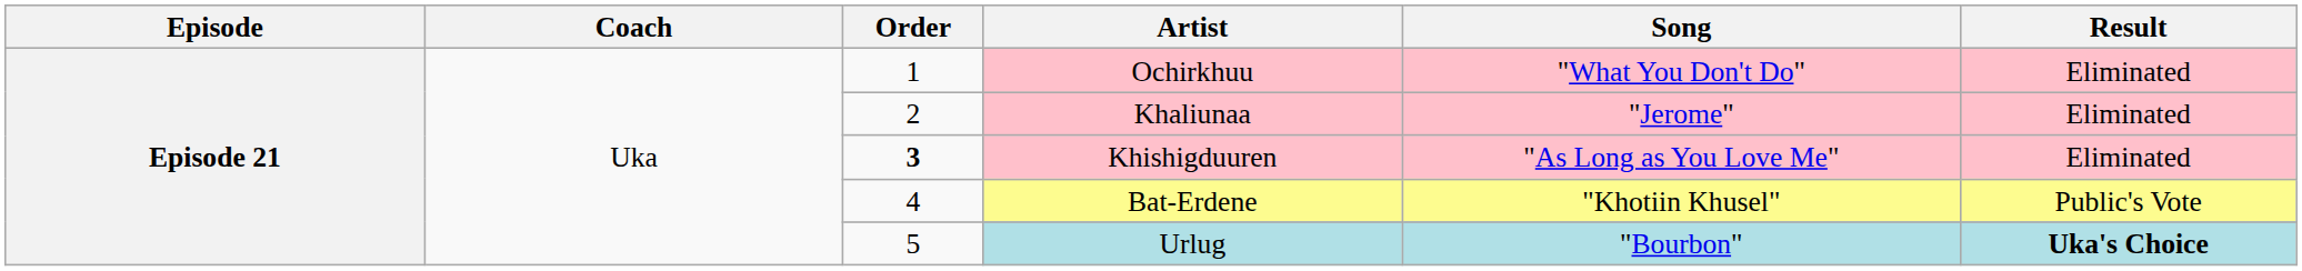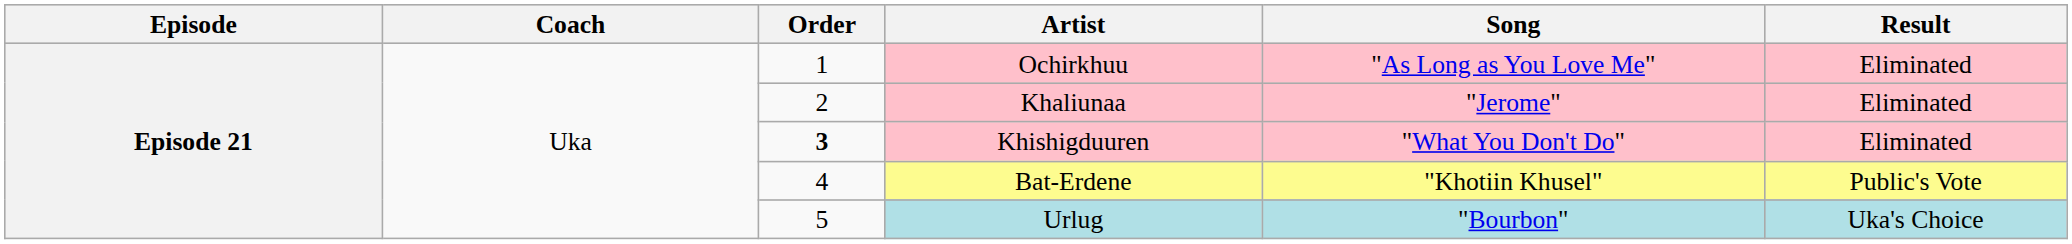 <table class="wikitable" style="text-align:center; line-height:17px; width:65%;">
 <tr>
 <th width="15%">Episode</th>
 <th width="15%">Coach</th>
 <th width="05%">Order</th>
 <th width="15%">Artist</th>
 <th width="20%">Song</th>
 <th width="12%">Result</th>
 </tr>
 <tr>
 <th rowspan="5">Episode 21<br><small></small></th>
 <td rowspan="5">Uka</td>
 <td>1</td>
 <td style="background:pink;">Ochirkhuu</td>
-<td style="background:pink;">"<a href='#'>What You Don't Do</a>"</td>
+<td style="background:pink;">"<a href='#'>As Long as You Love Me</a>"</td>
 <td style="background:pink;">Eliminated</td>
 </tr>
 <tr>
 <td>2</td>
 <td style="background:pink;">Khaliunaa</td>
 <td style="background:pink;">"<a href='#'>Jerome</a>"</td>
 <td style="background:pink;">Eliminated</td>
 </tr>
 <tr>
 <td><strong>3</strong></td>
 <td style="background:pink;">Khishigduuren</td>
-<td style="background:pink;">"<a href='#'>As Long as You Love Me</a>"</td>
+<td style="background:pink;">"<a href='#'>What You Don't Do</a>"</td>
 <td style="background:pink;">Eliminated</td>
 </tr>
 <tr>
 <td>4</td>
 <td style="background:#fdfc8f;">Bat-Erdene</td>
 <td style="background:#fdfc8f;">"Khotiin Khusel"</td>
 <td style="background:#fdfc8f;">Public's Vote</td>
 </tr>
 <tr>
 <td>5</td>
 <td style="background:#B0E0E6;">Urlug</td>
 <td style="background:#B0E0E6;">"<a href='#'>Bourbon</a>"</td>
-<td style="background:#B0E0E6;"><strong>Uka's Choice</strong></td>
+<td style="background:#B0E0E6;">Uka's Choice</td>
 </tr>
 </table>
